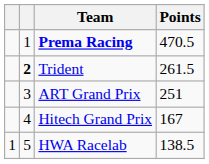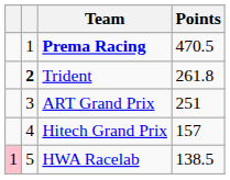 <table class="wikitable" style="font-size: 85%;">
 <tr>
 <th></th>
 <th></th>
 <th>Team</th>
 <th>Points</th>
 </tr>
 <tr>
 <td align="left"></td>
 <td align="center">1</td>
 <td> <strong><a href='#'>Prema Racing</a></strong></td>
 <td>470.5</td>
 </tr>
 <tr>
 <td align="left"></td>
 <td align="center"><strong>2</strong></td>
 <td> <a href='#'>Trident</a></td>
-<td>261.5</td>
+<td>261.8</td>
 </tr>
 <tr>
 <td align="left"></td>
 <td align="center">3</td>
 <td> <a href='#'>ART Grand Prix</a></td>
 <td>251</td>
 </tr>
 <tr>
 <td align="left"></td>
 <td align="center">4</td>
 <td> <a href='#'>Hitech Grand Prix</a></td>
-<td>167</td>
+<td>157</td>
 </tr>
 <tr>
-<td align="left"> 1</td>
+<td align="left" style="background: pink;"> 1</td>
 <td align="center">5</td>
 <td> <a href='#'>HWA Racelab</a></td>
 <td>138.5</td>
 </tr>
 </table>
